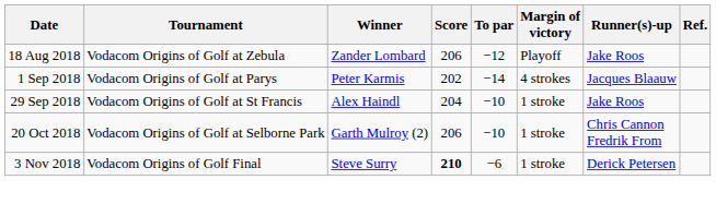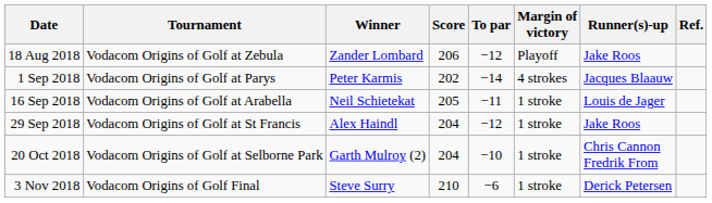 <table class=wikitable style="font-size:95%">
 <tr>
 <th>Date</th>
 <th>Tournament</th>
 <th>Winner</th>
 <th>Score</th>
 <th>To par</th>
 <th>Margin of<br>victory</th>
 <th>Runner(s)-up</th>
 <th>Ref.</th>
 </tr>
 <tr>
 <td align=right>18 Aug 2018</td>
 <td>Vodacom Origins of Golf at Zebula</td>
 <td> <a href='#'>Zander Lombard</a></td>
 <td align=center>206</td>
 <td align=center>−12</td>
 <td>Playoff</td>
 <td> <a href='#'>Jake Roos</a></td>
 <td></td>
 </tr>
 <tr>
 <td align=right>1 Sep 2018</td>
 <td>Vodacom Origins of Golf at Parys</td>
 <td> <a href='#'>Peter Karmis</a></td>
 <td align=center>202</td>
 <td align=center>−14</td>
 <td>4 strokes</td>
 <td> <a href='#'>Jacques Blaauw</a></td>
 <td></td>
 </tr>
 <tr>
+<td align=right>16 Sep 2018</td>
+<td>Vodacom Origins of Golf at Arabella</td>
+<td> <a href='#'>Neil Schietekat</a></td>
+<td align=center>205</td>
+<td align=center>−11</td>
+<td>1 stroke</td>
+<td> <a href='#'>Louis de Jager</a></td>
+<td></td>
+</tr>
+<tr>
 <td align=right>29 Sep 2018</td>
 <td>Vodacom Origins of Golf at St Francis</td>
 <td> <a href='#'>Alex Haindl</a></td>
 <td align=center>204</td>
-<td align=center>−10</td>
+<td align=center>−12</td>
 <td>1 stroke</td>
 <td> <a href='#'>Jake Roos</a></td>
 <td></td>
 </tr>
 <tr>
 <td align=right>20 Oct 2018</td>
 <td>Vodacom Origins of Golf at Selborne Park</td>
 <td> <a href='#'>Garth Mulroy</a> (2)</td>
-<td align=center>206</td>
+<td align=center>204</td>
 <td align=center>−10</td>
 <td>1 stroke</td>
 <td> <a href='#'>Chris Cannon</a><br> <a href='#'>Fredrik From</a></td>
 <td></td>
 </tr>
 <tr>
 <td align=right>3 Nov 2018</td>
 <td>Vodacom Origins of Golf Final</td>
 <td> <a href='#'>Steve Surry</a></td>
-<td align=center><strong>210</strong></td>
+<td align=center>210</td>
 <td align=center>−6</td>
 <td>1 stroke</td>
 <td> <a href='#'>Derick Petersen</a></td>
 <td></td>
 </tr>
 </table>
